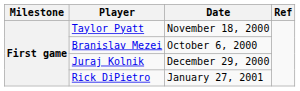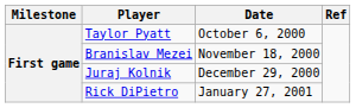 <table class="wikitable">
 <tr>
 <th scope="col">Milestone</th>
 <th scope="col">Player</th>
 <th scope="col">Date</th>
 <th scope="col">Ref</th>
 </tr>
 <tr>
 <th rowspan=4>First game</th>
 <td><a href='#'>Taylor Pyatt</a></td>
-<td>November 18, 2000</td>
+<td>October 6, 2000</td>
 <td rowspan=4></td>
 </tr>
 <tr>
 <td><a href='#'>Branislav Mezei</a></td>
-<td>October 6, 2000</td>
+<td>November 18, 2000</td>
 </tr>
 <tr>
 <td><a href='#'>Juraj Kolnik</a></td>
 <td>December 29, 2000</td>
 </tr>
 <tr>
 <td><a href='#'>Rick DiPietro</a></td>
 <td>January 27, 2001</td>
 </tr>
 </table>
